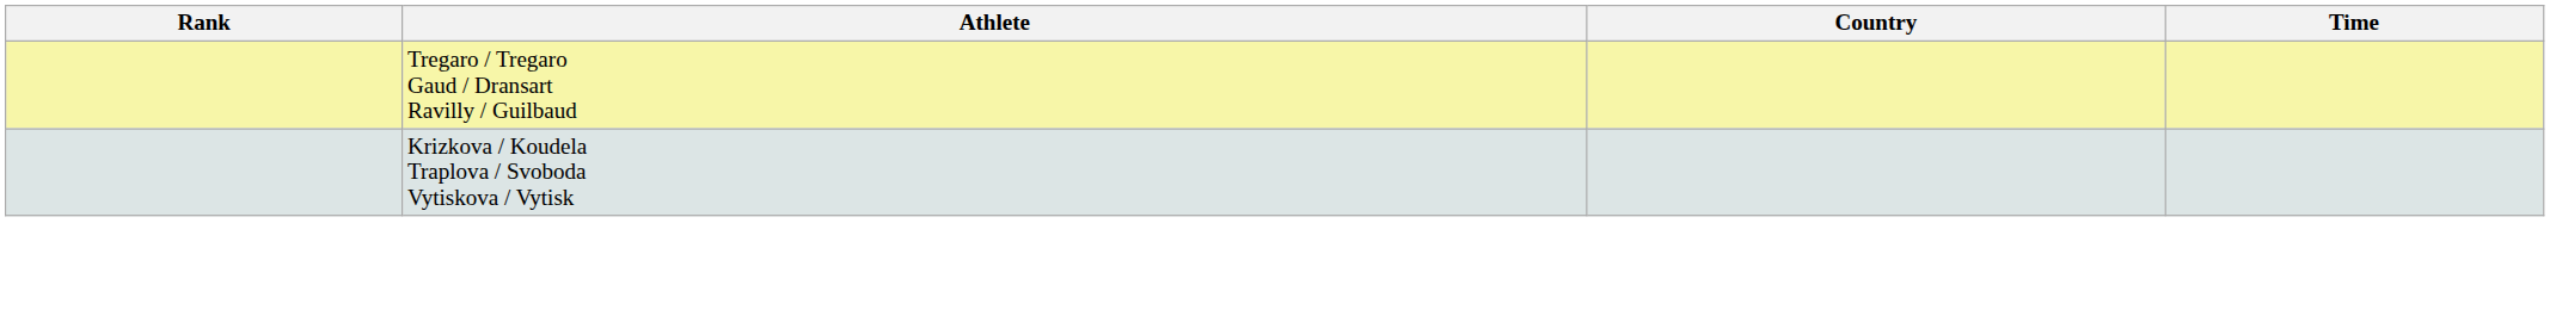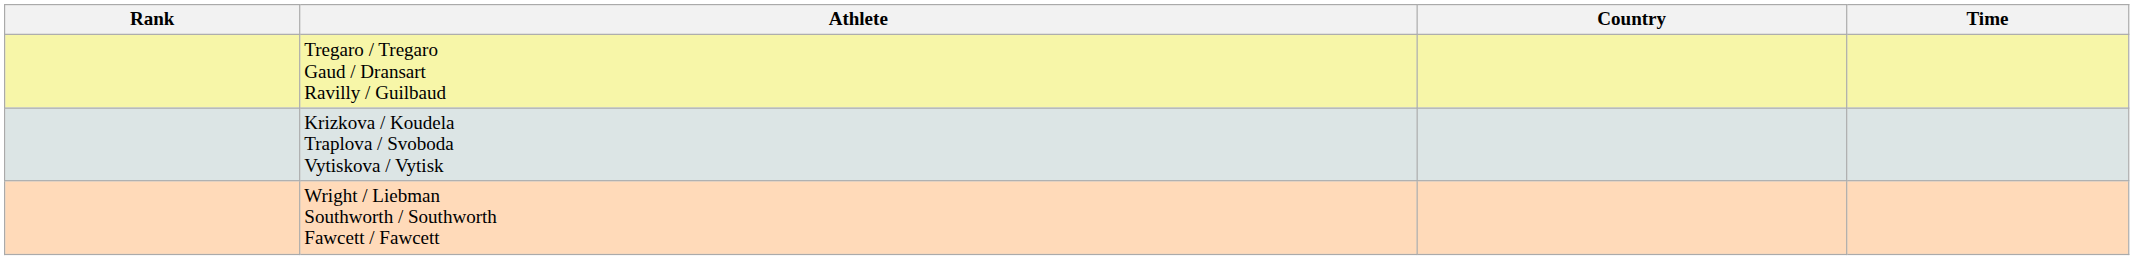 <table class="wikitable" width=90% style="font-size:100%; text-align:left;">
 <tr>
 <th>Rank</th>
 <th>Athlete</th>
 <th>Country</th>
 <th>Time</th>
 </tr>
 <tr bgcolor="#F7F6A8" >
 <td align=center></td>
 <td>Tregaro / Tregaro<br>Gaud / Dransart<br>Ravilly / Guilbaud</td>
 <td></td>
 <td align="right"></td>
 </tr>
 <tr bgcolor="#DCE5E5">
 <td align=center></td>
 <td>Krizkova / Koudela<br>Traplova / Svoboda<br>Vytiskova / Vytisk</td>
 <td></td>
 <td align="right"></td>
 </tr>
+<tr bgcolor="#FFDAB9">
+<td align=center></td>
+<td>Wright / Liebman<br>Southworth / Southworth<br>Fawcett / Fawcett</td>
+<td></td>
+<td align="right"></td>
+</tr>
 </table>
